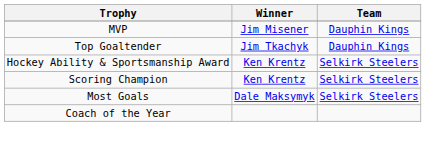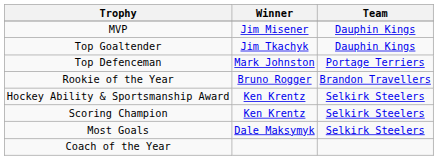 <table class="wikitable" style="text-align:center">
 <tr>
 <th>Trophy</th>
 <th>Winner</th>
 <th>Team</th>
 </tr>
 <tr align="center">
 </tr>
 <tr>
 <td>MVP</td>
 <td><a href='#'>Jim Misener</a></td>
 <td><a href='#'>Dauphin Kings</a></td>
 </tr>
 <tr>
 <td>Top Goaltender</td>
 <td><a href='#'>Jim Tkachyk</a></td>
 <td><a href='#'>Dauphin Kings</a></td>
+</tr>
+<tr>
+<td>Top Defenceman</td>
+<td><a href='#'>Mark Johnston</a></td>
+<td><a href='#'>Portage Terriers</a></td>
+</tr>
+<tr>
+<td>Rookie of the Year</td>
+<td><a href='#'>Bruno Rogger</a></td>
+<td><a href='#'>Brandon Travellers</a></td>
 </tr>
 <tr>
 <td>Hockey Ability & Sportsmanship Award</td>
 <td><a href='#'>Ken Krentz</a></td>
 <td><a href='#'>Selkirk Steelers</a></td>
 </tr>
 <tr>
 <td>Scoring Champion</td>
 <td><a href='#'>Ken Krentz</a></td>
 <td><a href='#'>Selkirk Steelers</a></td>
 </tr>
 <tr>
 <td>Most Goals</td>
 <td><a href='#'>Dale Maksymyk</a></td>
 <td><a href='#'>Selkirk Steelers</a></td>
 </tr>
 <tr>
 <td>Coach of the Year</td>
 <td></td>
 <td></td>
 </tr>
 </table>
